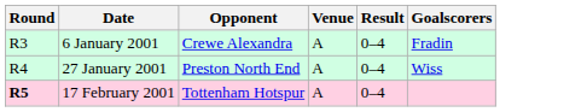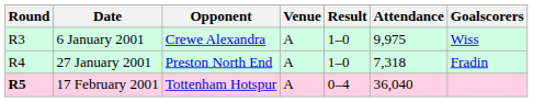 <table class="wikitable">
 <tr>
 <th>Round</th>
 <th>Date</th>
 <th>Opponent</th>
 <th>Venue</th>
 <th>Result</th>
+<th>Attendance</th>
 <th>Goalscorers</th>
 </tr>
 <tr style="background-color: #d0ffe3;">
 <td>R3</td>
 <td>6 January 2001</td>
 <td><a href='#'>Crewe Alexandra</a></td>
 <td>A</td>
-<td>0–4</td>
-<td><a href='#'>Fradin</a></td>
+<td>1–0</td>
+<td>9,975</td>
+<td><a href='#'>Wiss</a></td>
 </tr>
 <tr style="background-color: #d0ffe3;">
 <td>R4</td>
 <td>27 January 2001</td>
 <td><a href='#'>Preston North End</a></td>
 <td>A</td>
-<td>0–4</td>
-<td><a href='#'>Wiss</a></td>
+<td>1–0</td>
+<td>7,318</td>
+<td><a href='#'>Fradin</a></td>
 </tr>
 <tr style="background-color: #ffd0e3;">
 <td><strong>R5</strong></td>
 <td>17 February 2001</td>
 <td><a href='#'>Tottenham Hotspur</a></td>
 <td>A</td>
 <td>0–4</td>
+<td>36,040</td>
 <td></td>
 </tr>
 </table>
